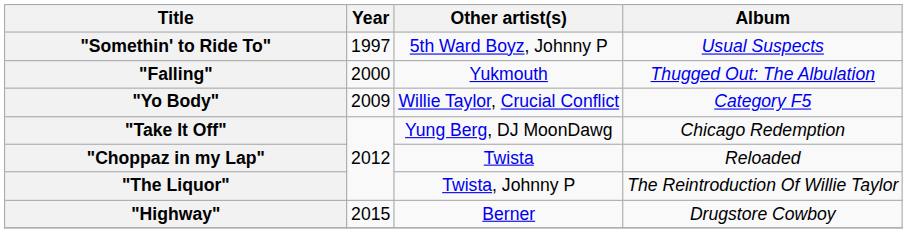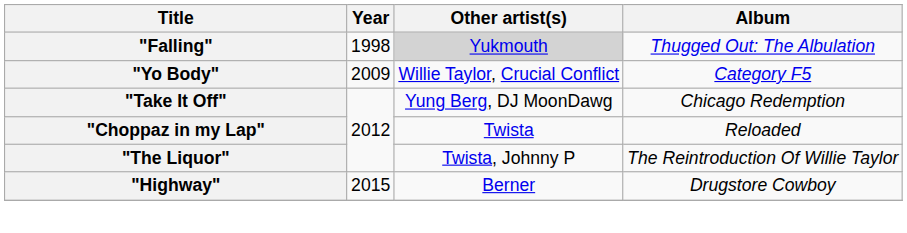 <table class="wikitable plainrowheaders" style="text-align:center;" border="1">
 <tr>
 <th scope="col" style="width:19em;">Title</th>
 <th scope="col">Year</th>
 <th scope="col">Other artist(s)</th>
 <th scope="col">Album</th>
 </tr>
 <tr>
-<th scope="row">"Somethin' to Ride To"</th>
-<td>1997</td>
-<td><a href='#'>5th Ward Boyz</a>, Johnny P</td>
-<td><em><a href='#'>Usual Suspects</a></em></td>
-</tr>
-<tr>
 <th scope="row">"Falling"</th>
-<td>2000</td>
-<td><a href='#'>Yukmouth</a></td>
+<td>1998</td>
+<td style="background: lightgrey;"><a href='#'>Yukmouth</a></td>
 <td><em><a href='#'>Thugged Out: The Albulation</a></em></td>
 </tr>
 <tr>
 <th scope="row">"Yo Body"</th>
 <td>2009</td>
 <td><a href='#'>Willie Taylor</a>, <a href='#'>Crucial Conflict</a></td>
 <td><em><a href='#'>Category F5</a></em></td>
 </tr>
 <tr>
 <th scope="row">"Take It Off"</th>
 <td rowspan="3">2012</td>
 <td><a href='#'>Yung Berg</a>,  DJ MoonDawg</td>
 <td><em>Chicago Redemption</em></td>
 </tr>
 <tr>
 <th scope="row">"Choppaz in my Lap"</th>
 <td><a href='#'>Twista</a></td>
 <td><em>Reloaded</em></td>
 </tr>
 <tr>
 <th scope="row">"The Liquor"</th>
 <td><a href='#'>Twista</a>, Johnny P</td>
 <td><em>The Reintroduction Of Willie Taylor</em></td>
 </tr>
 <tr>
 <th scope="row">"Highway"</th>
 <td>2015</td>
 <td><a href='#'>Berner</a></td>
 <td><em>Drugstore Cowboy</em></td>
 </tr>
 <tr>
 </tr>
 </table>
